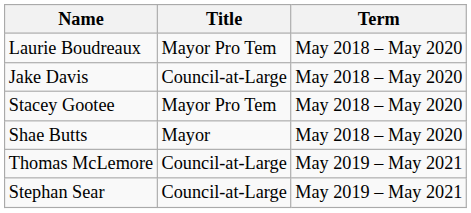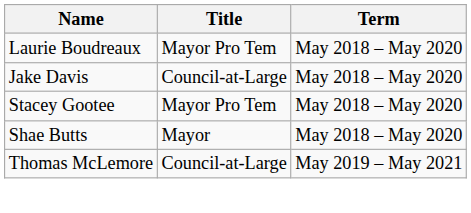 <table class="wikitable">
 <tr>
 <th>Name</th>
 <th>Title</th>
 <th>Term</th>
 </tr>
 <tr>
 <td>Laurie Boudreaux</td>
 <td>Mayor Pro Tem</td>
 <td>May 2018 – May 2020</td>
 </tr>
 <tr>
 <td>Jake Davis</td>
 <td>Council-at-Large</td>
 <td>May 2018 – May 2020</td>
 </tr>
 <tr>
 <td>Stacey Gootee</td>
 <td>Mayor Pro Tem</td>
 <td>May 2018 – May 2020</td>
 </tr>
 <tr>
 <td>Shae Butts</td>
 <td>Mayor</td>
 <td>May 2018 – May 2020</td>
 </tr>
 <tr>
 <td>Thomas McLemore</td>
 <td>Council-at-Large</td>
 <td>May 2019 – May 2021</td>
 </tr>
-<tr>
-<td>Stephan Sear</td>
-<td>Council-at-Large</td>
-<td>May 2019 – May 2021</td>
-</tr>
 </table>
